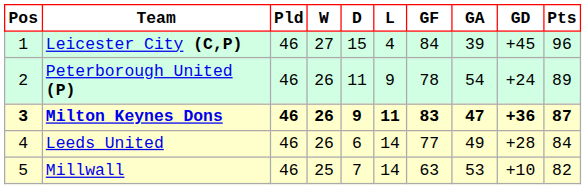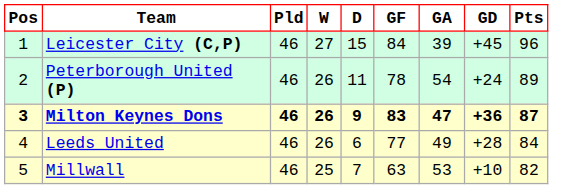 <table class="wikitable" style="text-align: center;">
 <tr>
 <th width=20 style="background:#FFFFFF; color:black; border:1px solid red;">Pos</th>
 <th width=175 style="background:#FFFFFF; color:black; border:1px solid red;">Team</th>
 <th width=20 style="background:#FFFFFF; color:black; border:1px solid red;">Pld</th>
 <th width=20 style="background:#FFFFFF; color:black; border:1px solid red;">W</th>
 <th width=20 style="background:#FFFFFF; color:black; border:1px solid red;">D</th>
-<th width=20 style="background:#FFFFFF; color:black; border:1px solid red;">L</th>
 <th width=30 style="background:#FFFFFF; color:black; border:1px solid red;">GF</th>
 <th width=30 style="background:#FFFFFF; color:black; border:1px solid red;">GA</th>
 <th width=30 style="background:#FFFFFF; color:black; border:1px solid red;">GD</th>
 <th width=20 style="background:#FFFFFF; color:black; border:1px solid red;">Pts</th>
 </tr>
 <tr bgcolor="#d0ffe3">
 <td>1</td>
 <td align=left><a href='#'>Leicester City</a> <strong>(C,P)</strong></td>
 <td>46</td>
 <td>27</td>
 <td>15</td>
-<td>4</td>
 <td>84</td>
 <td>39</td>
 <td>+45</td>
 <td>96</td>
 </tr>
 <tr bgcolor="#d0ffe3">
 <td>2</td>
 <td align=left><a href='#'>Peterborough United</a> <strong>(P)</strong></td>
 <td>46</td>
 <td>26</td>
 <td>11</td>
-<td>9</td>
 <td>78</td>
 <td>54</td>
 <td>+24</td>
 <td>89</td>
 </tr>
 <tr bgcolor="#ffffcc">
 <td><strong>3</strong></td>
 <td align=left><strong><a href='#'>Milton Keynes Dons</a></strong></td>
 <td><strong>46</strong></td>
 <td><strong>26</strong></td>
 <td><strong>9</strong></td>
-<td><strong>11</strong></td>
 <td><strong>83</strong></td>
 <td><strong>47</strong></td>
 <td><strong>+36</strong></td>
 <td><strong>87</strong></td>
 </tr>
 <tr bgcolor="#ffffcc">
 <td>4</td>
 <td align=left><a href='#'>Leeds United</a></td>
 <td>46</td>
 <td>26</td>
 <td>6</td>
-<td>14</td>
 <td>77</td>
 <td>49</td>
 <td>+28</td>
 <td>84</td>
 </tr>
 <tr bgcolor="#ffffcc">
 <td>5</td>
 <td align=left><a href='#'>Millwall</a></td>
 <td>46</td>
 <td>25</td>
 <td>7</td>
-<td>14</td>
 <td>63</td>
 <td>53</td>
 <td>+10</td>
 <td>82</td>
 </tr>
 </table>
